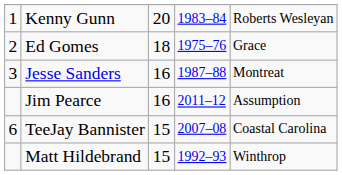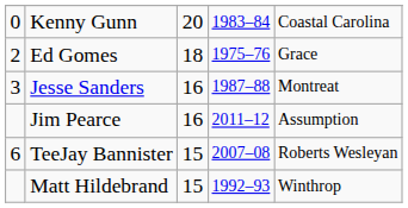 <table class="wikitable">
 <tr>
 </tr>
 <tr>
-<td>1</td>
+<td>0</td>
 <td>Kenny Gunn</td>
 <td>20</td>
 <td style="font-size:80%;"><a href='#'>1983–84</a></td>
-<td style="font-size:80%;">Roberts Wesleyan</td>
+<td style="font-size:80%;">Coastal Carolina</td>
 </tr>
 <tr>
 <td>2</td>
 <td>Ed Gomes</td>
 <td>18</td>
 <td style="font-size:80%;"><a href='#'>1975–76</a></td>
 <td style="font-size:80%;">Grace</td>
 </tr>
 <tr>
 <td>3</td>
 <td><a href='#'>Jesse Sanders</a></td>
 <td>16</td>
 <td style="font-size:80%;"><a href='#'>1987–88</a></td>
 <td style="font-size:80%;">Montreat</td>
 </tr>
 <tr>
 <td></td>
 <td>Jim Pearce</td>
 <td>16</td>
 <td style="font-size:80%;"><a href='#'>2011–12</a></td>
 <td style="font-size:80%;">Assumption</td>
 </tr>
 <tr>
 <td>6</td>
 <td>TeeJay Bannister</td>
 <td>15</td>
 <td style="font-size:80%;"><a href='#'>2007–08</a></td>
-<td style="font-size:80%;">Coastal Carolina</td>
+<td style="font-size:80%;">Roberts Wesleyan</td>
 </tr>
 <tr>
 <td></td>
 <td>Matt Hildebrand</td>
 <td>15</td>
 <td style="font-size:80%;"><a href='#'>1992–93</a></td>
 <td style="font-size:80%;">Winthrop</td>
 </tr>
 </table>
